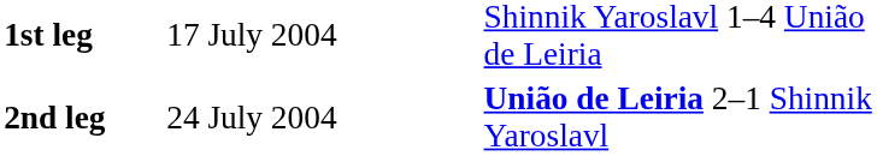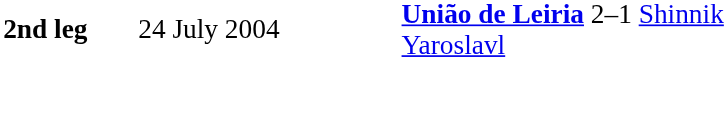 <table>
 <tr ---->
 <td width="75"></td>
 </tr>
 <tr ---->
 <td width="75"></td>
 <td width="150"></td>
 <td width="200"></td>
 </tr>
 <tr ---->
-<td><strong>1st leg</strong></td>
-<td>17 July 2004</td>
-<td><a href='#'>Shinnik Yaroslavl</a> 1–4 <a href='#'>União de Leiria</a></td>
-</tr>
-<tr ---->
 <td><strong>2nd leg</strong></td>
 <td>24 July 2004</td>
 <td><strong><a href='#'>União de Leiria</a></strong> 2–1 <a href='#'>Shinnik Yaroslavl</a></td>
 </tr>
 </table>
